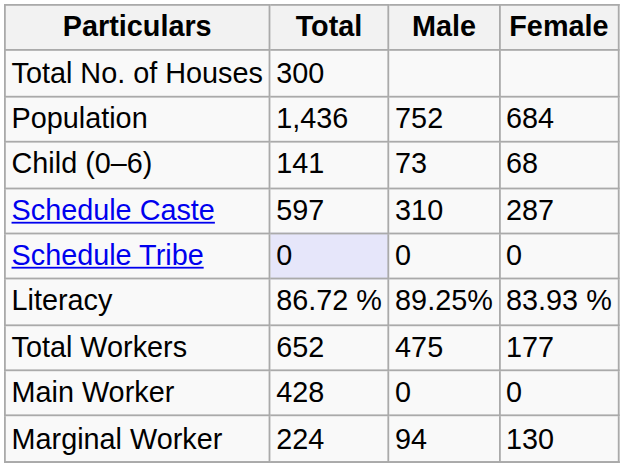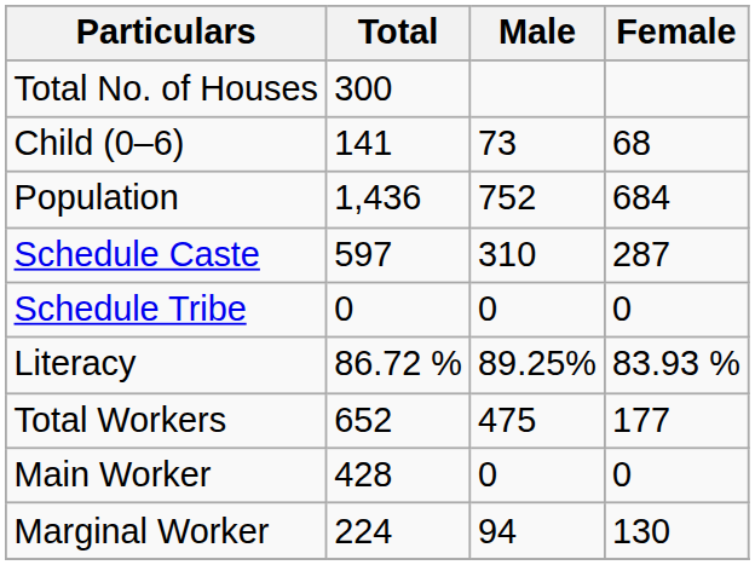 <table class="wikitable sortable">
 <tr>
 <th>Particulars</th>
 <th>Total</th>
 <th>Male</th>
 <th>Female</th>
 </tr>
 <tr>
 <td>Total No. of Houses</td>
 <td>300</td>
 <td></td>
 <td></td>
 </tr>
 <tr>
+<td>Child (0–6)</td>
+<td>141</td>
+<td>73</td>
+<td>68</td>
+</tr>
+<tr>
 <td>Population</td>
 <td>1,436</td>
 <td>752</td>
 <td>684</td>
-</tr>
-<tr>
-<td>Child (0–6)</td>
-<td>141</td>
-<td>73</td>
-<td>68</td>
 </tr>
 <tr>
 <td><a href='#'>Schedule Caste</a></td>
 <td>597</td>
 <td>310</td>
 <td>287</td>
 </tr>
 <tr>
 <td><a href='#'>Schedule Tribe</a></td>
-<td style="background: lavender;">0</td>
+<td>0</td>
 <td>0</td>
 <td>0</td>
 </tr>
 <tr>
 <td>Literacy</td>
 <td>86.72 %</td>
 <td>89.25%</td>
 <td>83.93 %</td>
 </tr>
 <tr>
 <td>Total Workers</td>
 <td>652</td>
 <td>475</td>
 <td>177</td>
 </tr>
 <tr>
 <td>Main Worker</td>
 <td>428</td>
 <td>0</td>
 <td>0</td>
 </tr>
 <tr>
 <td>Marginal Worker</td>
 <td>224</td>
 <td>94</td>
 <td>130</td>
 </tr>
 <tr>
 </tr>
 </table>
